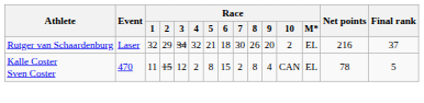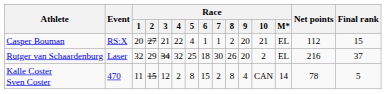 <table class="wikitable" style="font-size:90%">
 <tr>
 <th rowspan=2>Athlete</th>
 <th rowspan=2>Event</th>
 <th colspan=11>Race</th>
 <th rowspan=2>Net points</th>
 <th rowspan=2>Final rank</th>
 </tr>
 <tr style="font-size:95%">
 <th>1</th>
 <th>2</th>
 <th>3</th>
 <th>4</th>
 <th>5</th>
 <th>6</th>
 <th>7</th>
 <th>8</th>
 <th>9</th>
 <th>10</th>
 <th>M*</th>
 </tr>
 <tr align=center>
+<td align=left><a href='#'>Casper Bouman</a></td>
+<td align=left><a href='#'>RS:X</a></td>
+<td>20</td>
+<td><s>27</s></td>
+<td>21</td>
+<td>22</td>
+<td>4</td>
+<td>1</td>
+<td>1</td>
+<td>2</td>
+<td>20</td>
+<td>21</td>
+<td>EL</td>
+<td>112</td>
+<td>15</td>
+</tr>
+<tr align=center>
 <td align=left><a href='#'>Rutger van Schaardenburg</a></td>
 <td align=left><a href='#'>Laser</a></td>
 <td>32</td>
 <td>29</td>
 <td><s>34</s></td>
 <td>32</td>
-<td>21</td>
+<td>25</td>
 <td>18</td>
 <td>30</td>
 <td>26</td>
 <td>20</td>
 <td>2</td>
 <td>EL</td>
 <td>216</td>
 <td>37</td>
 </tr>
 <tr align=center>
 <td align=left><a href='#'>Kalle Coster</a><br><a href='#'>Sven Coster</a></td>
 <td align=left><a href='#'>470</a></td>
 <td>11</td>
 <td><s>15</s></td>
 <td>12</td>
 <td>2</td>
 <td>8</td>
 <td>15</td>
 <td>2</td>
 <td>8</td>
 <td>4</td>
 <td>CAN</td>
-<td>EL</td>
+<td>14</td>
 <td>78</td>
 <td>5</td>
 </tr>
 </table>
